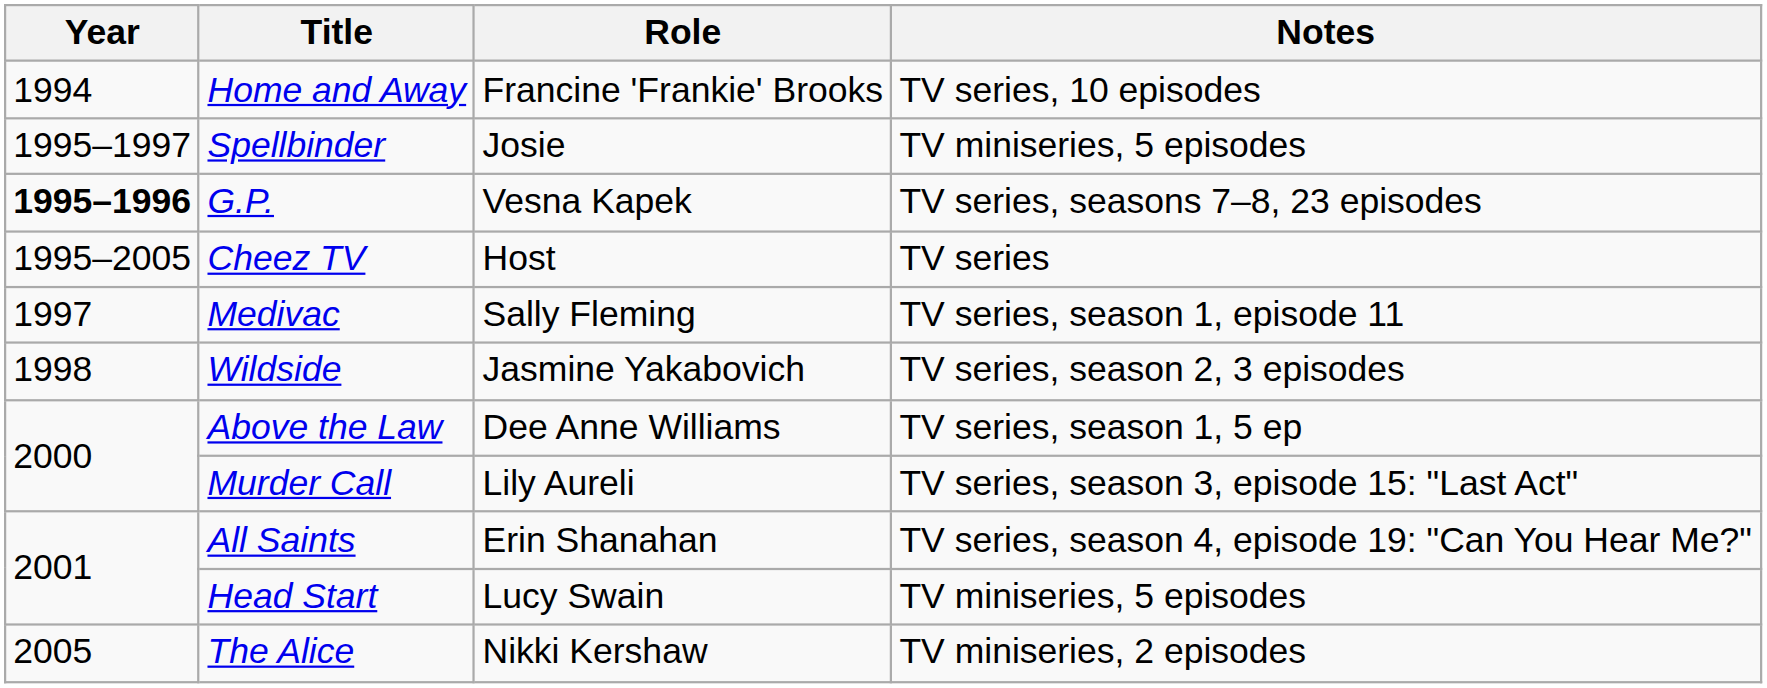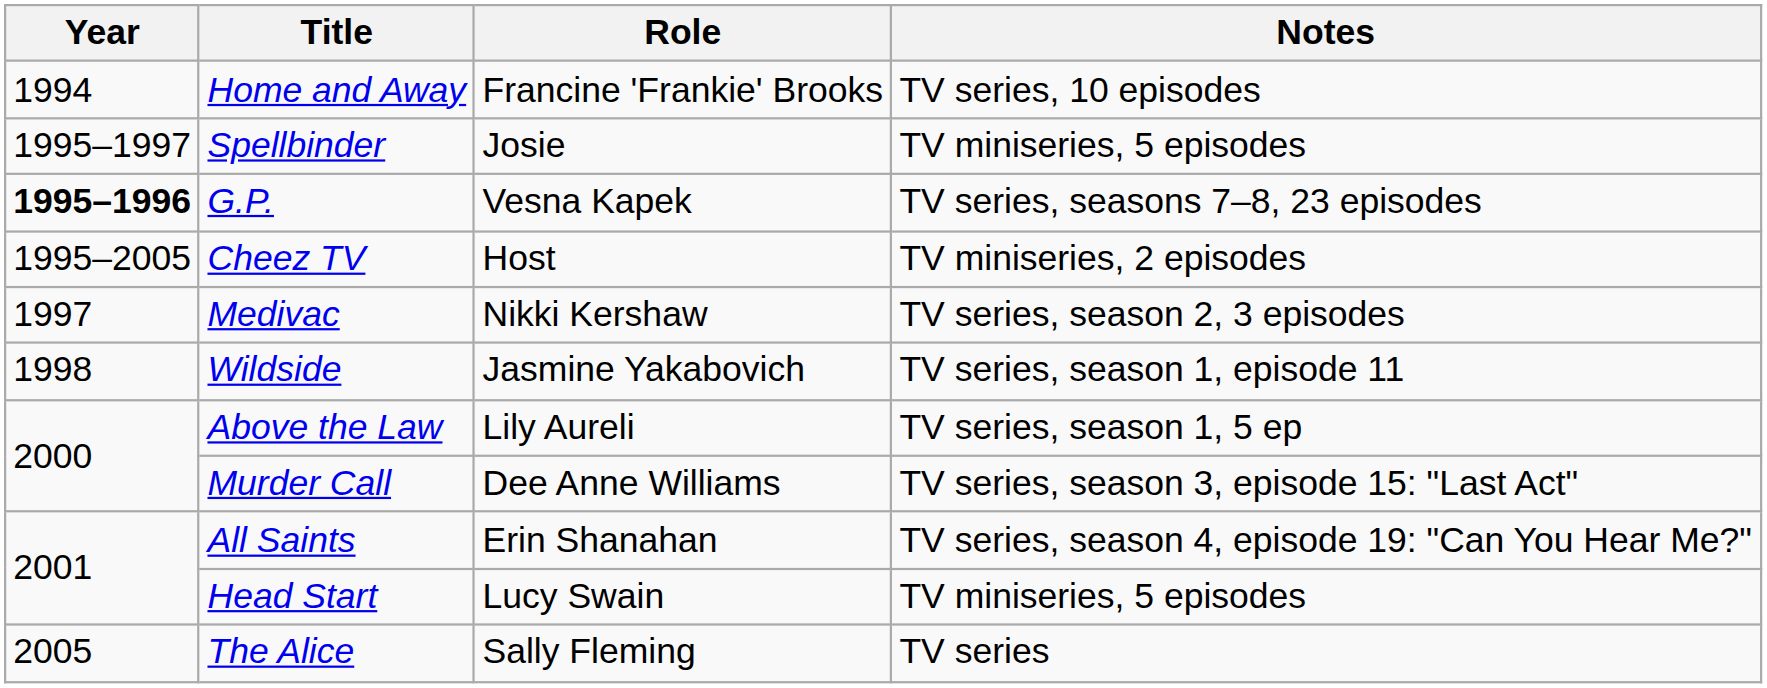 <table class="wikitable sortable">
 <tr>
 <th>Year</th>
 <th>Title</th>
 <th>Role</th>
 <th>Notes</th>
 </tr>
 <tr>
 <td>1994</td>
 <td><em><a href='#'>Home and Away</a></em></td>
 <td>Francine 'Frankie' Brooks</td>
 <td>TV series, 10 episodes</td>
 </tr>
 <tr>
 <td>1995–1997</td>
 <td><em><a href='#'>Spellbinder</a></em></td>
 <td>Josie</td>
 <td>TV miniseries, 5 episodes</td>
 </tr>
 <tr>
 <td><strong>1995–1996</strong></td>
 <td><em><a href='#'>G.P.</a></em></td>
 <td>Vesna Kapek</td>
 <td>TV series, seasons 7–8, 23 episodes</td>
 </tr>
 <tr>
 <td>1995–2005</td>
 <td><em><a href='#'>Cheez TV</a></em></td>
 <td>Host</td>
-<td>TV series</td>
+<td>TV miniseries, 2 episodes</td>
 </tr>
 <tr>
 <td>1997</td>
 <td><em><a href='#'>Medivac</a></em></td>
-<td>Sally Fleming</td>
-<td>TV series, season 1, episode 11</td>
+<td>Nikki Kershaw</td>
+<td>TV series, season 2, 3 episodes</td>
 </tr>
 <tr>
 <td>1998</td>
 <td><em><a href='#'>Wildside</a></em></td>
 <td>Jasmine Yakabovich</td>
-<td>TV series, season 2, 3 episodes</td>
+<td>TV series, season 1, episode 11</td>
 </tr>
 <tr>
 <td rowspan="2">2000</td>
 <td><em><a href='#'>Above the Law</a></em></td>
-<td>Dee Anne Williams</td>
+<td>Lily Aureli</td>
 <td>TV series, season 1, 5 ep</td>
 </tr>
 <tr>
 <td><em><a href='#'>Murder Call</a></em></td>
-<td>Lily Aureli</td>
+<td>Dee Anne Williams</td>
 <td>TV series, season 3, episode 15: "Last Act"</td>
 </tr>
 <tr>
 <td rowspan="2">2001</td>
 <td><em><a href='#'>All Saints</a></em></td>
 <td>Erin Shanahan</td>
 <td>TV series, season 4, episode 19: "Can You Hear Me?"</td>
 </tr>
 <tr>
 <td><em><a href='#'>Head Start</a></em></td>
 <td>Lucy Swain</td>
 <td>TV miniseries, 5 episodes</td>
 </tr>
 <tr>
 <td>2005</td>
 <td><em><a href='#'>The Alice</a></em></td>
-<td>Nikki Kershaw</td>
-<td>TV miniseries, 2 episodes</td>
+<td>Sally Fleming</td>
+<td>TV series</td>
 </tr>
 </table>
